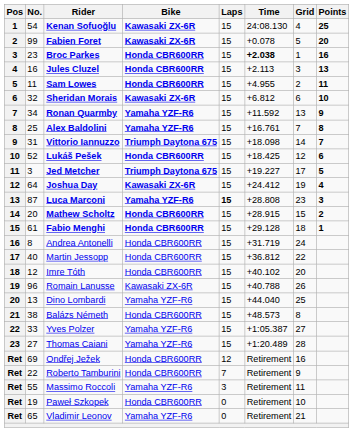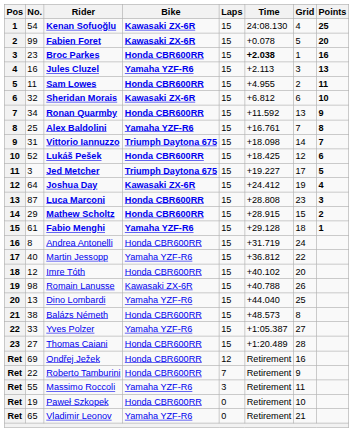 <table class="wikitable" style="font-size: 95%;">
 <tr>
 <th>Pos</th>
 <th>No.</th>
 <th>Rider</th>
 <th>Bike</th>
 <th>Laps</th>
 <th>Time</th>
 <th>Grid</th>
 <th>Points</th>
 </tr>
 <tr>
 <th>1</th>
 <td>54</td>
 <td> <strong><a href='#'>Kenan Sofuoğlu</a></strong></td>
 <td><strong><a href='#'>Kawasaki ZX-6R</a></strong></td>
 <td>15</td>
 <td>24:08.130</td>
 <td>4</td>
 <td><strong>25</strong></td>
 </tr>
 <tr>
 <th>2</th>
 <td>99</td>
 <td> <strong><a href='#'>Fabien Foret</a></strong></td>
 <td><strong><a href='#'>Kawasaki ZX-6R</a></strong></td>
 <td>15</td>
 <td>+0.078</td>
 <td>5</td>
 <td><strong>20</strong></td>
 </tr>
 <tr>
 <th>3</th>
 <td>23</td>
 <td> <strong><a href='#'>Broc Parkes</a></strong></td>
 <td><strong><a href='#'>Honda CBR600RR</a></strong></td>
 <td>15</td>
 <td><strong>+2.038</strong></td>
 <td>1</td>
 <td><strong>16</strong></td>
 </tr>
 <tr>
 <th>4</th>
 <td>16</td>
 <td> <strong><a href='#'>Jules Cluzel</a></strong></td>
-<td><strong><a href='#'>Honda CBR600RR</a></strong></td>
+<td><strong><a href='#'>Yamaha YZF-R6</a></strong></td>
 <td>15</td>
 <td>+2.113</td>
 <td>3</td>
 <td><strong>13</strong></td>
 </tr>
 <tr>
 <th>5</th>
 <td>11</td>
 <td> <strong><a href='#'>Sam Lowes</a></strong></td>
 <td><strong><a href='#'>Honda CBR600RR</a></strong></td>
 <td>15</td>
 <td>+4.955</td>
 <td>2</td>
 <td><strong>11</strong></td>
 </tr>
 <tr>
 <th>6</th>
 <td>32</td>
 <td> <strong><a href='#'>Sheridan Morais</a></strong></td>
 <td><strong><a href='#'>Kawasaki ZX-6R</a></strong></td>
 <td>15</td>
 <td>+6.812</td>
 <td>6</td>
 <td><strong>10</strong></td>
 </tr>
 <tr>
 <th>7</th>
 <td>34</td>
 <td> <strong><a href='#'>Ronan Quarmby</a></strong></td>
-<td><strong><a href='#'>Yamaha YZF-R6</a></strong></td>
+<td><strong><a href='#'>Honda CBR600RR</a></strong></td>
 <td>15</td>
 <td>+11.592</td>
 <td>13</td>
 <td><strong>9</strong></td>
 </tr>
 <tr>
 <th>8</th>
 <td>25</td>
 <td> <strong><a href='#'>Alex Baldolini</a></strong></td>
 <td><strong><a href='#'>Yamaha YZF-R6</a></strong></td>
 <td>15</td>
 <td>+16.761</td>
 <td>7</td>
 <td><strong>8</strong></td>
 </tr>
 <tr>
 <th>9</th>
 <td>31</td>
 <td> <strong><a href='#'>Vittorio Iannuzzo</a></strong></td>
 <td><strong><a href='#'>Triumph Daytona 675</a></strong></td>
 <td>15</td>
 <td>+18.098</td>
 <td>14</td>
 <td><strong>7</strong></td>
 </tr>
 <tr>
 <th>10</th>
 <td>52</td>
 <td> <strong><a href='#'>Lukáš Pešek</a></strong></td>
 <td><strong><a href='#'>Honda CBR600RR</a></strong></td>
 <td>15</td>
 <td>+18.425</td>
 <td>12</td>
 <td><strong>6</strong></td>
 </tr>
 <tr>
 <th>11</th>
 <td>3</td>
 <td> <strong><a href='#'>Jed Metcher</a></strong></td>
 <td><strong><a href='#'>Triumph Daytona 675</a></strong></td>
 <td>15</td>
 <td>+19.227</td>
 <td>17</td>
 <td><strong>5</strong></td>
 </tr>
 <tr>
 <th>12</th>
 <td>64</td>
 <td> <strong><a href='#'>Joshua Day</a></strong></td>
 <td><strong><a href='#'>Kawasaki ZX-6R</a></strong></td>
 <td>15</td>
 <td>+24.412</td>
 <td>19</td>
 <td><strong>4</strong></td>
 </tr>
 <tr>
 <th>13</th>
 <td>87</td>
 <td> <strong><a href='#'>Luca Marconi</a></strong></td>
-<td><strong><a href='#'>Yamaha YZF-R6</a></strong></td>
-<td><strong>15</strong></td>
+<td><strong><a href='#'>Honda CBR600RR</a></strong></td>
+<td>15</td>
 <td>+28.808</td>
 <td>23</td>
 <td><strong>3</strong></td>
 </tr>
 <tr>
 <th>14</th>
-<td>20</td>
+<td>29</td>
 <td> <strong><a href='#'>Mathew Scholtz</a></strong></td>
 <td><strong><a href='#'>Honda CBR600RR</a></strong></td>
 <td>15</td>
 <td>+28.915</td>
 <td>15</td>
 <td><strong>2</strong></td>
 </tr>
 <tr>
 <th>15</th>
 <td>61</td>
 <td> <strong><a href='#'>Fabio Menghi</a></strong></td>
-<td><strong><a href='#'>Honda CBR600RR</a></strong></td>
+<td><strong><a href='#'>Yamaha YZF-R6</a></strong></td>
 <td>15</td>
 <td>+29.128</td>
 <td>18</td>
 <td><strong>1</strong></td>
 </tr>
 <tr>
 <th>16</th>
 <td>8</td>
 <td> <a href='#'>Andrea Antonelli</a></td>
 <td><a href='#'>Honda CBR600RR</a></td>
 <td>15</td>
 <td>+31.719</td>
 <td>24</td>
 <td></td>
 </tr>
 <tr>
 <th>17</th>
 <td>40</td>
 <td> <a href='#'>Martin Jessopp</a></td>
-<td><a href='#'>Honda CBR600RR</a></td>
+<td><a href='#'>Yamaha YZF-R6</a></td>
 <td>15</td>
 <td>+36.812</td>
 <td>22</td>
 <td></td>
 </tr>
 <tr>
 <th>18</th>
 <td>12</td>
 <td> <a href='#'>Imre Tóth</a></td>
 <td><a href='#'>Honda CBR600RR</a></td>
 <td>15</td>
 <td>+40.102</td>
 <td>20</td>
 <td></td>
 </tr>
 <tr>
 <th>19</th>
-<td>96</td>
+<td>98</td>
 <td> <a href='#'>Romain Lanusse</a></td>
 <td><a href='#'>Kawasaki ZX-6R</a></td>
 <td>15</td>
 <td>+40.788</td>
 <td>26</td>
 <td></td>
 </tr>
 <tr>
 <th>20</th>
 <td>13</td>
 <td> <a href='#'>Dino Lombardi</a></td>
 <td><a href='#'>Yamaha YZF-R6</a></td>
 <td>15</td>
 <td>+44.040</td>
 <td>25</td>
 <td></td>
 </tr>
 <tr>
 <th>21</th>
 <td>38</td>
 <td> <a href='#'>Balázs Németh</a></td>
 <td><a href='#'>Honda CBR600RR</a></td>
 <td>15</td>
 <td>+48.573</td>
 <td>8</td>
 <td></td>
 </tr>
 <tr>
 <th>22</th>
 <td>33</td>
 <td> <a href='#'>Yves Polzer</a></td>
 <td><a href='#'>Yamaha YZF-R6</a></td>
 <td>15</td>
 <td>+1:05.387</td>
 <td>27</td>
 <td></td>
 </tr>
 <tr>
 <th>23</th>
 <td>27</td>
 <td> <a href='#'>Thomas Caiani</a></td>
-<td><a href='#'>Yamaha YZF-R6</a></td>
+<td><a href='#'>Honda CBR600RR</a></td>
 <td>15</td>
 <td>+1:20.489</td>
 <td>28</td>
 <td></td>
 </tr>
 <tr>
 <th>Ret</th>
 <td>69</td>
 <td> <a href='#'>Ondřej Ježek</a></td>
 <td><a href='#'>Honda CBR600RR</a></td>
 <td>12</td>
 <td>Retirement</td>
 <td>16</td>
 <td></td>
 </tr>
 <tr>
 <th>Ret</th>
 <td>22</td>
 <td> <a href='#'>Roberto Tamburini</a></td>
 <td><a href='#'>Honda CBR600RR</a></td>
 <td>7</td>
 <td>Retirement</td>
 <td>9</td>
 <td></td>
 </tr>
 <tr>
 <th>Ret</th>
 <td>55</td>
 <td> <a href='#'>Massimo Roccoli</a></td>
 <td><a href='#'>Yamaha YZF-R6</a></td>
 <td>3</td>
 <td>Retirement</td>
 <td>11</td>
 <td></td>
 </tr>
 <tr>
 <th>Ret</th>
 <td>19</td>
 <td> <a href='#'>Paweł Szkopek</a></td>
 <td><a href='#'>Honda CBR600RR</a></td>
 <td>0</td>
 <td>Retirement</td>
 <td>10</td>
 <td></td>
 </tr>
 <tr>
 <th>Ret</th>
 <td>65</td>
 <td> <a href='#'>Vladimir Leonov</a></td>
 <td><a href='#'>Yamaha YZF-R6</a></td>
 <td>0</td>
 <td>Retirement</td>
 <td>21</td>
 <td></td>
 </tr>
 <tr>
 <th colspan=8></th>
 </tr>
 </table>
